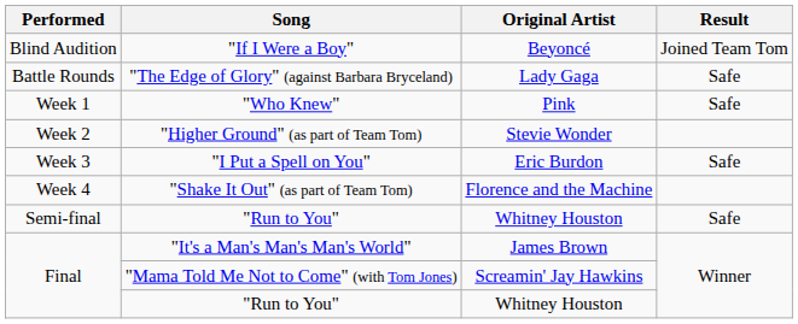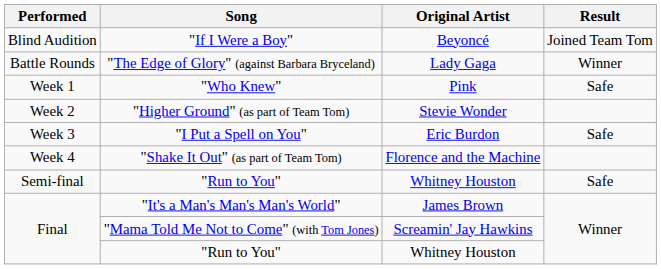 <table class="wikitable plainrowheaders" style="text-align:center;">
 <tr>
 <th scope="col">Performed</th>
 <th scope="col">Song</th>
 <th scope="col">Original Artist</th>
 <th scope="col">Result</th>
 </tr>
 <tr>
 <td>Blind Audition</td>
 <td>"<a href='#'>If I Were a Boy</a>"</td>
 <td><a href='#'>Beyoncé</a></td>
 <td>Joined Team Tom</td>
 </tr>
 <tr>
 <td>Battle Rounds</td>
 <td>"<a href='#'>The Edge of Glory</a>" <small>(against Barbara Bryceland)</small></td>
 <td><a href='#'>Lady Gaga</a></td>
-<td>Safe</td>
+<td>Winner</td>
 </tr>
 <tr>
 <td>Week 1</td>
 <td>"<a href='#'>Who Knew</a>"</td>
 <td><a href='#'>Pink</a></td>
 <td>Safe</td>
 </tr>
 <tr>
 <td>Week 2</td>
 <td>"<a href='#'>Higher Ground</a>" <small>(as part of Team Tom)</small></td>
 <td><a href='#'>Stevie Wonder</a></td>
 <td></td>
 </tr>
 <tr>
 <td>Week 3</td>
 <td>"<a href='#'>I Put a Spell on You</a>"</td>
 <td><a href='#'>Eric Burdon</a></td>
 <td>Safe</td>
 </tr>
 <tr>
 <td>Week 4</td>
 <td>"<a href='#'>Shake It Out</a>" <small>(as part of Team Tom)</small></td>
 <td><a href='#'>Florence and the Machine</a></td>
 <td></td>
 </tr>
 <tr>
 <td>Semi-final</td>
 <td>"<a href='#'>Run to You</a>"</td>
 <td><a href='#'>Whitney Houston</a></td>
 <td>Safe</td>
 </tr>
 <tr>
 <td rowspan="3">Final</td>
 <td>"<a href='#'>It's a Man's Man's Man's World</a>"</td>
 <td><a href='#'>James Brown</a></td>
 <td rowspan="3">Winner</td>
 </tr>
 <tr>
 <td>"<a href='#'>Mama Told Me Not to Come</a>" <small>(with <a href='#'>Tom Jones</a>)</small></td>
 <td><a href='#'>Screamin' Jay Hawkins</a></td>
 </tr>
 <tr>
 <td>"Run to You"</td>
 <td>Whitney Houston</td>
 </tr>
 </table>
